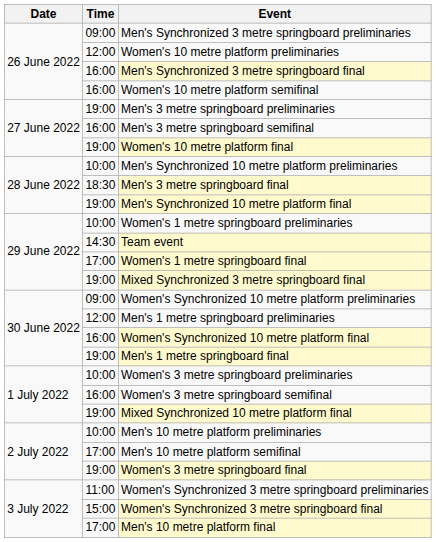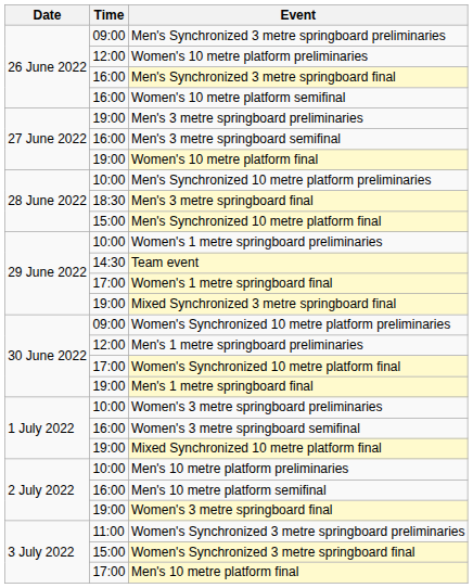 <table class="wikitable">
 <tr>
 <th>Date</th>
 <th>Time</th>
 <th>Event</th>
 </tr>
 <tr>
 <td rowspan=4>26 June 2022</td>
 <td>09:00</td>
 <td>Men's Synchronized 3 metre springboard preliminaries</td>
 </tr>
 <tr>
 <td>12:00</td>
 <td>Women's 10 metre platform preliminaries</td>
 </tr>
 <tr>
 <td>16:00</td>
 <td style=background:lemonchiffon>Men's Synchronized 3 metre springboard final</td>
 </tr>
 <tr>
 <td>16:00</td>
 <td>Women's 10 metre platform semifinal</td>
 </tr>
 <tr>
 <td rowspan=3>27 June 2022</td>
 <td>19:00</td>
 <td>Men's 3 metre springboard preliminaries</td>
 </tr>
 <tr>
 <td>16:00</td>
 <td>Men's 3 metre springboard semifinal</td>
 </tr>
 <tr>
 <td>19:00</td>
 <td style=background:lemonchiffon>Women's 10 metre platform final</td>
 </tr>
 <tr>
 <td rowspan=3>28 June 2022</td>
 <td>10:00</td>
 <td>Men's Synchronized 10 metre platform preliminaries</td>
 </tr>
 <tr>
 <td>18:30</td>
 <td style=background:lemonchiffon>Men's 3 metre springboard final</td>
 </tr>
 <tr>
-<td>19:00</td>
+<td>15:00</td>
 <td style=background:lemonchiffon>Men's Synchronized 10 metre platform final</td>
 </tr>
 <tr>
 <td rowspan=4>29 June 2022</td>
 <td>10:00</td>
 <td>Women's 1 metre springboard preliminaries</td>
 </tr>
 <tr>
 <td>14:30</td>
 <td style=background:lemonchiffon>Team event</td>
 </tr>
 <tr>
 <td>17:00</td>
 <td style=background:lemonchiffon>Women's 1 metre springboard final</td>
 </tr>
 <tr>
 <td>19:00</td>
 <td style=background:lemonchiffon>Mixed Synchronized 3 metre springboard final</td>
 </tr>
 <tr>
 <td rowspan=4>30 June 2022</td>
 <td>09:00</td>
 <td>Women's Synchronized 10 metre platform preliminaries</td>
 </tr>
 <tr>
 <td>12:00</td>
 <td>Men's 1 metre springboard preliminaries</td>
 </tr>
 <tr>
-<td>16:00</td>
+<td>17:00</td>
 <td style=background:lemonchiffon>Women's Synchronized 10 metre platform final</td>
 </tr>
 <tr>
 <td>19:00</td>
 <td style=background:lemonchiffon>Men's 1 metre springboard final</td>
 </tr>
 <tr>
 <td rowspan=3>1 July 2022</td>
 <td>10:00</td>
 <td>Women's 3 metre springboard preliminaries</td>
 </tr>
 <tr>
 <td>16:00</td>
 <td>Women's 3 metre springboard semifinal</td>
 </tr>
 <tr>
 <td>19:00</td>
 <td style=background:lemonchiffon>Mixed Synchronized 10 metre platform final</td>
 </tr>
 <tr>
 <td rowspan=3>2 July 2022</td>
 <td>10:00</td>
 <td>Men's 10 metre platform preliminaries</td>
 </tr>
 <tr>
-<td>17:00</td>
+<td>16:00</td>
 <td>Men's 10 metre platform semifinal</td>
 </tr>
 <tr>
 <td>19:00</td>
 <td style=background:lemonchiffon>Women's 3 metre springboard final</td>
 </tr>
 <tr>
 <td rowspan=3>3 July 2022</td>
 <td>11:00</td>
 <td>Women's Synchronized 3 metre springboard preliminaries</td>
 </tr>
 <tr>
 <td>15:00</td>
 <td style=background:lemonchiffon>Women's  Synchronized 3 metre springboard final</td>
 </tr>
 <tr>
 <td>17:00</td>
 <td style=background:lemonchiffon>Men's 10 metre platform final</td>
 </tr>
 </table>
